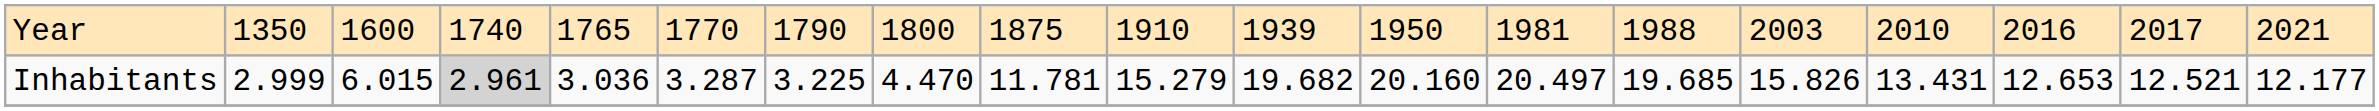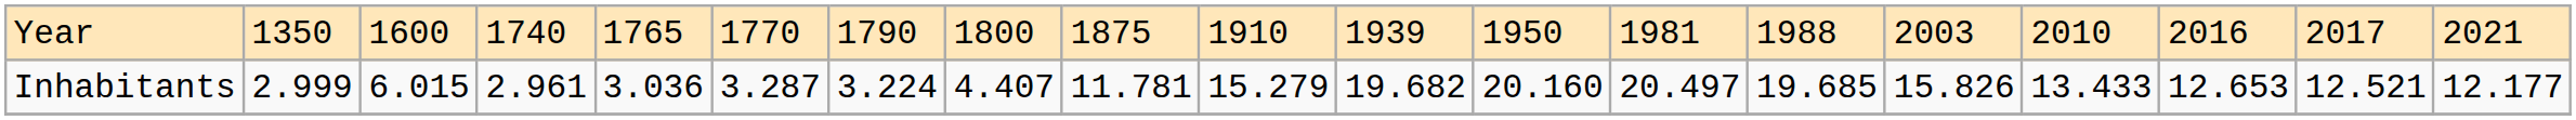 <table class="wikitable">
 <tr style="background:#FFE7BA">
 <td>Year</td>
 <td>1350</td>
 <td>1600</td>
 <td>1740</td>
 <td>1765</td>
 <td>1770</td>
 <td>1790</td>
 <td>1800</td>
 <td>1875</td>
 <td>1910</td>
 <td>1939</td>
 <td>1950</td>
 <td>1981</td>
 <td>1988</td>
 <td>2003</td>
 <td>2010</td>
 <td>2016</td>
 <td>2017</td>
 <td>2021</td>
 </tr>
 <tr>
 <td>Inhabitants</td>
 <td>2.999</td>
 <td>6.015</td>
-<td style="background: lightgrey;">2.961</td>
+<td>2.961</td>
 <td>3.036</td>
 <td>3.287</td>
-<td>3.225</td>
-<td>4.470</td>
+<td>3.224</td>
+<td>4.407</td>
 <td>11.781</td>
 <td>15.279</td>
 <td>19.682</td>
 <td>20.160</td>
 <td>20.497</td>
 <td>19.685</td>
 <td>15.826</td>
-<td>13.431</td>
+<td>13.433</td>
 <td>12.653</td>
 <td>12.521</td>
 <td>12.177</td>
 </tr>
 <tr>
 </tr>
 </table>
